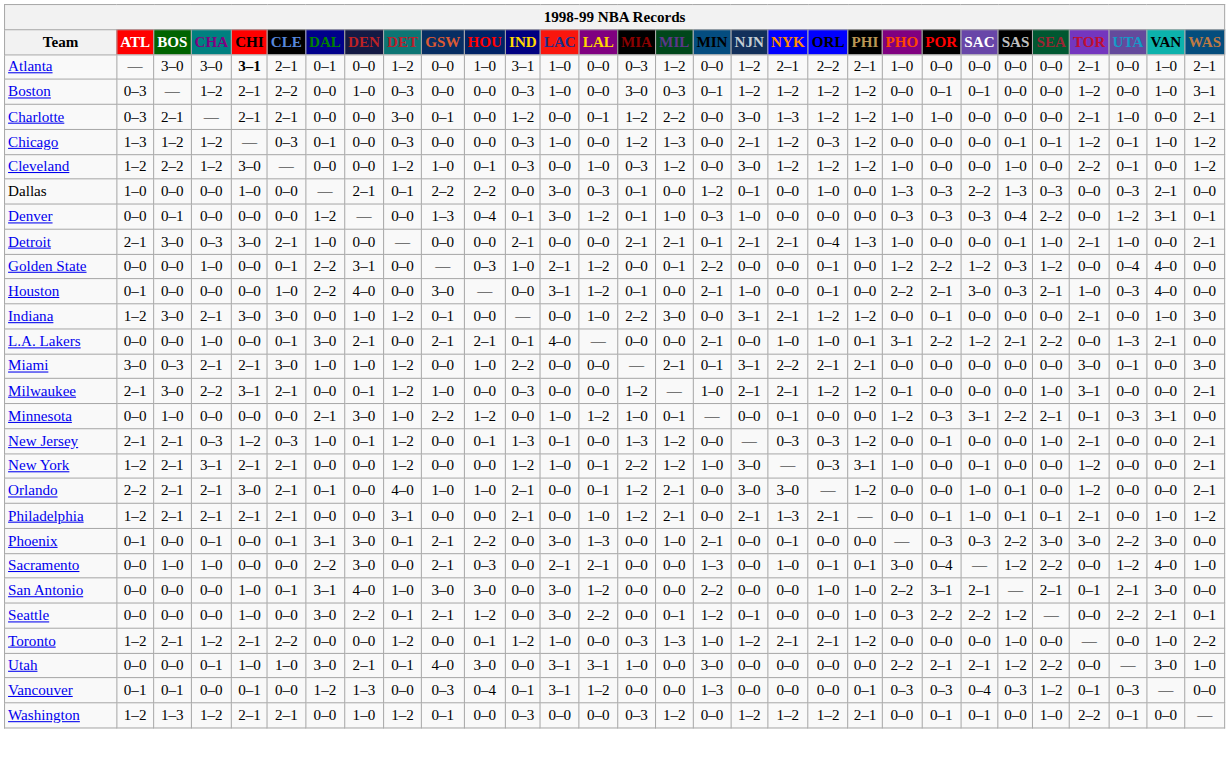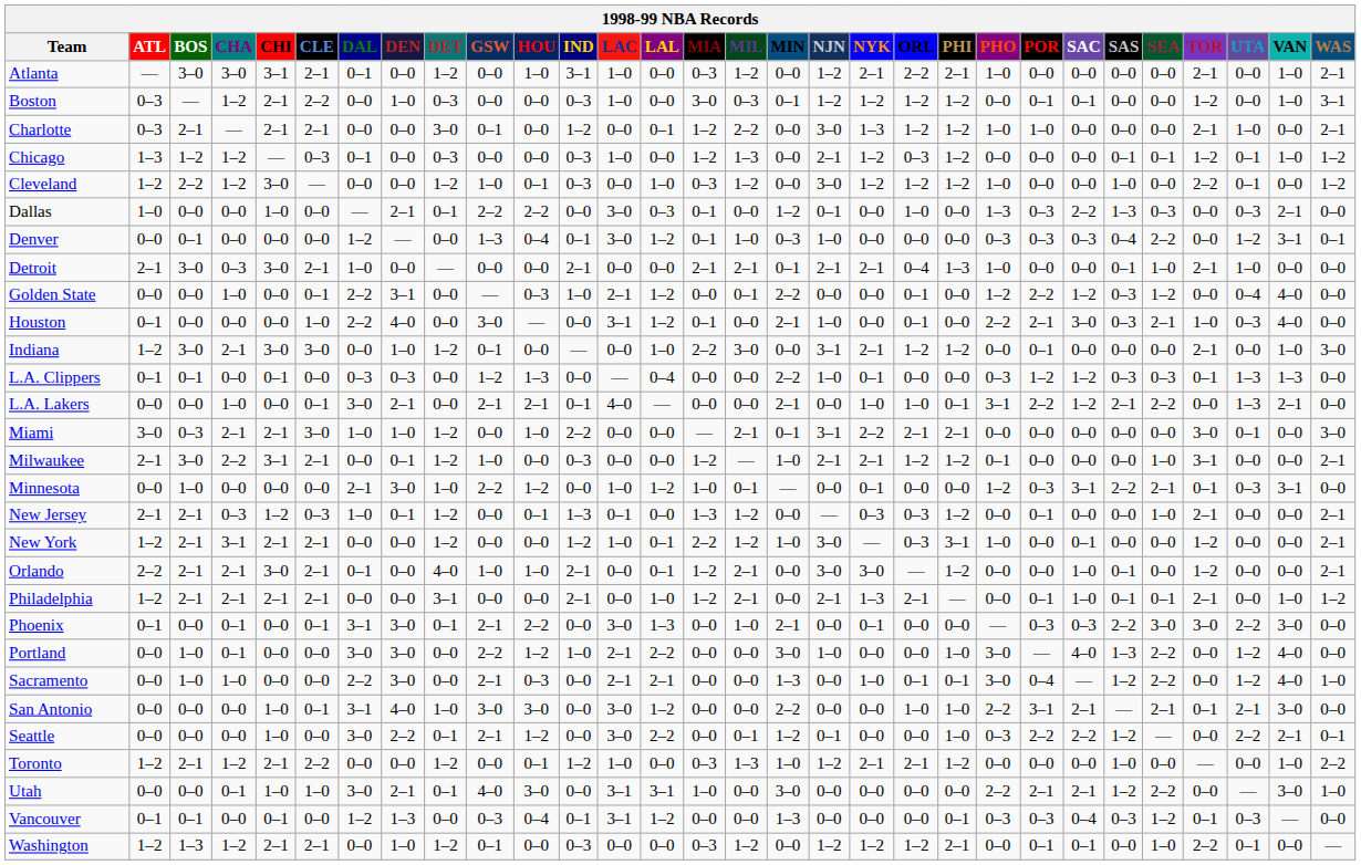 <table class="wikitable" style="font-size:90%; text-align:center;">
 <tr>
 <th colspan=30>1998-99 NBA Records</th>
 </tr>
 <tr>
 <th width=100>Team</th>
 <th style="background:#FF0000;color:#FFFFFF;width=35">ATL</th>
 <th style="background:#006400;color:#FFFFFF;width=35">BOS</th>
 <th style="background:#008080;color:#800080;width=35">CHA</th>
 <th style="background:#FF0000;color:#000000;width=35">CHI</th>
 <th style="background:#000000;color:#5787DC;width=35">CLE</th>
 <th style="background:#00008B;color:#008000;width=35">DAL</th>
 <th style="background:#141A44;color:#BC2224;width=35">DEN</th>
 <th style="background:#0C7674;color:#BB222C;width=35">DET</th>
 <th style="background:#072E63;color:#DC5A34;width=35">GSW</th>
 <th style="background:#002366;color:#FF0000;width=35">HOU</th>
 <th style="background:#000080;color:#FFD700;width=35">IND</th>
 <th style="background:#F9160D;color:#1A2E8B;width=35">LAC</th>
 <th style="background:#800080;color:#FFD700;width=35">LAL</th>
 <th style="background:#000000;color:#8B0000;width=35">MIA</th>
 <th style="background:#00471B;color:#5C378A;width=35">MIL</th>
 <th style="background:#044D80;color:#000000;width=35">MIN</th>
 <th style="background:#12305B;color:#C4CED4;width=35">NJN</th>
 <th style="background:#0000FF;color:#FF8C00;width=35">NYK</th>
 <th style="background:#0000FF;color:#000000;width=35">ORL</th>
 <th style="background:#000000;color:#BB9754;width=35">PHI</th>
 <th style="background:#800080;color:#FF4500;width=35">PHO</th>
 <th style="background:#000000;color:#FF0000;width=35">POR</th>
 <th style="background:#6846A8;color:#FFFFFF;width=35">SAC</th>
 <th style="background:#000000;color:#C0C0C0;width=35">SAS</th>
 <th style="background:#005831;color:#992634;width=35">SEA</th>
 <th style="background:#7436BF;color:#BE0F34;width=35">TOR</th>
 <th style="background:#644A9C;color:#149BC7;width=35">UTA</th>
 <th style="background:#0CB2AC;color:#000000;width=35">VAN</th>
 <th style="background:#044D7D;color:#BC7A44;width=35">WAS</th>
 </tr>
 <tr>
 <td style="text-align:left;"><a href='#'>Atlanta</a></td>
 <td>—</td>
 <td>3–0</td>
 <td>3–0</td>
-<td><strong>3–1</strong></td>
+<td>3–1</td>
 <td>2–1</td>
 <td>0–1</td>
 <td>0–0</td>
 <td>1–2</td>
 <td>0–0</td>
 <td>1–0</td>
 <td>3–1</td>
 <td>1–0</td>
 <td>0–0</td>
 <td>0–3</td>
 <td>1–2</td>
 <td>0–0</td>
 <td>1–2</td>
 <td>2–1</td>
 <td>2–2</td>
 <td>2–1</td>
 <td>1–0</td>
 <td>0–0</td>
 <td>0–0</td>
 <td>0–0</td>
 <td>0–0</td>
 <td>2–1</td>
 <td>0–0</td>
 <td>1–0</td>
 <td>2–1</td>
 </tr>
 <tr>
 <td style="text-align:left;"><a href='#'>Boston</a></td>
 <td>0–3</td>
 <td>—</td>
 <td>1–2</td>
 <td>2–1</td>
 <td>2–2</td>
 <td>0–0</td>
 <td>1–0</td>
 <td>0–3</td>
 <td>0–0</td>
 <td>0–0</td>
 <td>0–3</td>
 <td>1–0</td>
 <td>0–0</td>
 <td>3–0</td>
 <td>0–3</td>
 <td>0–1</td>
 <td>1–2</td>
 <td>1–2</td>
 <td>1–2</td>
 <td>1–2</td>
 <td>0–0</td>
 <td>0–1</td>
 <td>0–1</td>
 <td>0–0</td>
 <td>0–0</td>
 <td>1–2</td>
 <td>0–0</td>
 <td>1–0</td>
 <td>3–1</td>
 </tr>
 <tr>
 <td style="text-align:left;"><a href='#'>Charlotte</a></td>
 <td>0–3</td>
 <td>2–1</td>
 <td>—</td>
 <td>2–1</td>
 <td>2–1</td>
 <td>0–0</td>
 <td>0–0</td>
 <td>3–0</td>
 <td>0–1</td>
 <td>0–0</td>
 <td>1–2</td>
 <td>0–0</td>
 <td>0–1</td>
 <td>1–2</td>
 <td>2–2</td>
 <td>0–0</td>
 <td>3–0</td>
 <td>1–3</td>
 <td>1–2</td>
 <td>1–2</td>
 <td>1–0</td>
 <td>1–0</td>
 <td>0–0</td>
 <td>0–0</td>
 <td>0–0</td>
 <td>2–1</td>
 <td>1–0</td>
 <td>0–0</td>
 <td>2–1</td>
 </tr>
 <tr>
 <td style="text-align:left;"><a href='#'>Chicago</a></td>
 <td>1–3</td>
 <td>1–2</td>
 <td>1–2</td>
 <td>—</td>
 <td>0–3</td>
 <td>0–1</td>
 <td>0–0</td>
 <td>0–3</td>
 <td>0–0</td>
 <td>0–0</td>
 <td>0–3</td>
 <td>1–0</td>
 <td>0–0</td>
 <td>1–2</td>
 <td>1–3</td>
 <td>0–0</td>
 <td>2–1</td>
 <td>1–2</td>
 <td>0–3</td>
 <td>1–2</td>
 <td>0–0</td>
 <td>0–0</td>
 <td>0–0</td>
 <td>0–1</td>
 <td>0–1</td>
 <td>1–2</td>
 <td>0–1</td>
 <td>1–0</td>
 <td>1–2</td>
 </tr>
 <tr>
 <td style="text-align:left;"><a href='#'>Cleveland</a></td>
 <td>1–2</td>
 <td>2–2</td>
 <td>1–2</td>
 <td>3–0</td>
 <td>—</td>
 <td>0–0</td>
 <td>0–0</td>
 <td>1–2</td>
 <td>1–0</td>
 <td>0–1</td>
 <td>0–3</td>
 <td>0–0</td>
 <td>1–0</td>
 <td>0–3</td>
 <td>1–2</td>
 <td>0–0</td>
 <td>3–0</td>
 <td>1–2</td>
 <td>1–2</td>
 <td>1–2</td>
 <td>1–0</td>
 <td>0–0</td>
 <td>0–0</td>
 <td>1–0</td>
 <td>0–0</td>
 <td>2–2</td>
 <td>0–1</td>
 <td>0–0</td>
 <td>1–2</td>
 </tr>
 <tr>
 <td style="text-align:left;">Dallas</td>
 <td>1–0</td>
 <td>0–0</td>
 <td>0–0</td>
 <td>1–0</td>
 <td>0–0</td>
 <td>—</td>
 <td>2–1</td>
 <td>0–1</td>
 <td>2–2</td>
 <td>2–2</td>
 <td>0–0</td>
 <td>3–0</td>
 <td>0–3</td>
 <td>0–1</td>
 <td>0–0</td>
 <td>1–2</td>
 <td>0–1</td>
 <td>0–0</td>
 <td>1–0</td>
 <td>0–0</td>
 <td>1–3</td>
 <td>0–3</td>
 <td>2–2</td>
 <td>1–3</td>
 <td>0–3</td>
 <td>0–0</td>
 <td>0–3</td>
 <td>2–1</td>
 <td>0–0</td>
 </tr>
 <tr>
 <td style="text-align:left;"><a href='#'>Denver</a></td>
 <td>0–0</td>
 <td>0–1</td>
 <td>0–0</td>
 <td>0–0</td>
 <td>0–0</td>
 <td>1–2</td>
 <td>—</td>
 <td>0–0</td>
 <td>1–3</td>
 <td>0–4</td>
 <td>0–1</td>
 <td>3–0</td>
 <td>1–2</td>
 <td>0–1</td>
 <td>1–0</td>
 <td>0–3</td>
 <td>1–0</td>
 <td>0–0</td>
 <td>0–0</td>
 <td>0–0</td>
 <td>0–3</td>
 <td>0–3</td>
 <td>0–3</td>
 <td>0–4</td>
 <td>2–2</td>
 <td>0–0</td>
 <td>1–2</td>
 <td>3–1</td>
 <td>0–1</td>
 </tr>
 <tr>
 <td style="text-align:left;"><a href='#'>Detroit</a></td>
 <td>2–1</td>
 <td>3–0</td>
 <td>0–3</td>
 <td>3–0</td>
 <td>2–1</td>
 <td>1–0</td>
 <td>0–0</td>
 <td>—</td>
 <td>0–0</td>
 <td>0–0</td>
 <td>2–1</td>
 <td>0–0</td>
 <td>0–0</td>
 <td>2–1</td>
 <td>2–1</td>
 <td>0–1</td>
 <td>2–1</td>
 <td>2–1</td>
 <td>0–4</td>
 <td>1–3</td>
 <td>1–0</td>
 <td>0–0</td>
 <td>0–0</td>
 <td>0–1</td>
 <td>1–0</td>
 <td>2–1</td>
 <td>1–0</td>
 <td>0–0</td>
-<td>2–1</td>
+<td>0–0</td>
 </tr>
 <tr>
 <td style="text-align:left;"><a href='#'>Golden State</a></td>
 <td>0–0</td>
 <td>0–0</td>
 <td>1–0</td>
 <td>0–0</td>
 <td>0–1</td>
 <td>2–2</td>
 <td>3–1</td>
 <td>0–0</td>
 <td>—</td>
 <td>0–3</td>
 <td>1–0</td>
 <td>2–1</td>
 <td>1–2</td>
 <td>0–0</td>
 <td>0–1</td>
 <td>2–2</td>
 <td>0–0</td>
 <td>0–0</td>
 <td>0–1</td>
 <td>0–0</td>
 <td>1–2</td>
 <td>2–2</td>
 <td>1–2</td>
 <td>0–3</td>
 <td>1–2</td>
 <td>0–0</td>
 <td>0–4</td>
 <td>4–0</td>
 <td>0–0</td>
 </tr>
 <tr>
 <td style="text-align:left;"><a href='#'>Houston</a></td>
 <td>0–1</td>
 <td>0–0</td>
 <td>0–0</td>
 <td>0–0</td>
 <td>1–0</td>
 <td>2–2</td>
 <td>4–0</td>
 <td>0–0</td>
 <td>3–0</td>
 <td>—</td>
 <td>0–0</td>
 <td>3–1</td>
 <td>1–2</td>
 <td>0–1</td>
 <td>0–0</td>
 <td>2–1</td>
 <td>1–0</td>
 <td>0–0</td>
 <td>0–1</td>
 <td>0–0</td>
 <td>2–2</td>
 <td>2–1</td>
 <td>3–0</td>
 <td>0–3</td>
 <td>2–1</td>
 <td>1–0</td>
 <td>0–3</td>
 <td>4–0</td>
 <td>0–0</td>
 </tr>
 <tr>
 <td style="text-align:left;"><a href='#'>Indiana</a></td>
 <td>1–2</td>
 <td>3–0</td>
 <td>2–1</td>
 <td>3–0</td>
 <td>3–0</td>
 <td>0–0</td>
 <td>1–0</td>
 <td>1–2</td>
 <td>0–1</td>
 <td>0–0</td>
 <td>—</td>
 <td>0–0</td>
 <td>1–0</td>
 <td>2–2</td>
 <td>3–0</td>
 <td>0–0</td>
 <td>3–1</td>
 <td>2–1</td>
 <td>1–2</td>
 <td>1–2</td>
 <td>0–0</td>
 <td>0–1</td>
 <td>0–0</td>
 <td>0–0</td>
 <td>0–0</td>
 <td>2–1</td>
 <td>0–0</td>
 <td>1–0</td>
 <td>3–0</td>
+</tr>
+<tr>
+<td style="text-align:left;"><a href='#'>L.A. Clippers</a></td>
+<td>0–1</td>
+<td>0–1</td>
+<td>0–0</td>
+<td>0–1</td>
+<td>0–0</td>
+<td>0–3</td>
+<td>0–3</td>
+<td>0–0</td>
+<td>1–2</td>
+<td>1–3</td>
+<td>0–0</td>
+<td>—</td>
+<td>0–4</td>
+<td>0–0</td>
+<td>0–0</td>
+<td>2–2</td>
+<td>1–0</td>
+<td>0–1</td>
+<td>0–0</td>
+<td>0–0</td>
+<td>0–3</td>
+<td>1–2</td>
+<td>1–2</td>
+<td>0–3</td>
+<td>0–3</td>
+<td>0–1</td>
+<td>1–3</td>
+<td>1–3</td>
+<td>0–0</td>
 </tr>
 <tr>
 <td style="text-align:left;"><a href='#'>L.A. Lakers</a></td>
 <td>0–0</td>
 <td>0–0</td>
 <td>1–0</td>
 <td>0–0</td>
 <td>0–1</td>
 <td>3–0</td>
 <td>2–1</td>
 <td>0–0</td>
 <td>2–1</td>
 <td>2–1</td>
 <td>0–1</td>
 <td>4–0</td>
 <td>—</td>
 <td>0–0</td>
 <td>0–0</td>
 <td>2–1</td>
 <td>0–0</td>
 <td>1–0</td>
 <td>1–0</td>
 <td>0–1</td>
 <td>3–1</td>
 <td>2–2</td>
 <td>1–2</td>
 <td>2–1</td>
 <td>2–2</td>
 <td>0–0</td>
 <td>1–3</td>
 <td>2–1</td>
 <td>0–0</td>
 </tr>
 <tr>
 <td style="text-align:left;"><a href='#'>Miami</a></td>
 <td>3–0</td>
 <td>0–3</td>
 <td>2–1</td>
 <td>2–1</td>
 <td>3–0</td>
 <td>1–0</td>
 <td>1–0</td>
 <td>1–2</td>
 <td>0–0</td>
 <td>1–0</td>
 <td>2–2</td>
 <td>0–0</td>
 <td>0–0</td>
 <td>—</td>
 <td>2–1</td>
 <td>0–1</td>
 <td>3–1</td>
 <td>2–2</td>
 <td>2–1</td>
 <td>2–1</td>
 <td>0–0</td>
 <td>0–0</td>
 <td>0–0</td>
 <td>0–0</td>
 <td>0–0</td>
 <td>3–0</td>
 <td>0–1</td>
 <td>0–0</td>
 <td>3–0</td>
 </tr>
 <tr>
 <td style="text-align:left;"><a href='#'>Milwaukee</a></td>
 <td>2–1</td>
 <td>3–0</td>
 <td>2–2</td>
 <td>3–1</td>
 <td>2–1</td>
 <td>0–0</td>
 <td>0–1</td>
 <td>1–2</td>
 <td>1–0</td>
 <td>0–0</td>
 <td>0–3</td>
 <td>0–0</td>
 <td>0–0</td>
 <td>1–2</td>
 <td>—</td>
 <td>1–0</td>
 <td>2–1</td>
 <td>2–1</td>
 <td>1–2</td>
 <td>1–2</td>
 <td>0–1</td>
 <td>0–0</td>
 <td>0–0</td>
 <td>0–0</td>
 <td>1–0</td>
 <td>3–1</td>
 <td>0–0</td>
 <td>0–0</td>
 <td>2–1</td>
 </tr>
 <tr>
 <td style="text-align:left;"><a href='#'>Minnesota</a></td>
 <td>0–0</td>
 <td>1–0</td>
 <td>0–0</td>
 <td>0–0</td>
 <td>0–0</td>
 <td>2–1</td>
 <td>3–0</td>
 <td>1–0</td>
 <td>2–2</td>
 <td>1–2</td>
 <td>0–0</td>
 <td>1–0</td>
 <td>1–2</td>
 <td>1–0</td>
 <td>0–1</td>
 <td>—</td>
 <td>0–0</td>
 <td>0–1</td>
 <td>0–0</td>
 <td>0–0</td>
 <td>1–2</td>
 <td>0–3</td>
 <td>3–1</td>
 <td>2–2</td>
 <td>2–1</td>
 <td>0–1</td>
 <td>0–3</td>
 <td>3–1</td>
 <td>0–0</td>
 </tr>
 <tr>
 <td style="text-align:left;"><a href='#'>New Jersey</a></td>
 <td>2–1</td>
 <td>2–1</td>
 <td>0–3</td>
 <td>1–2</td>
 <td>0–3</td>
 <td>1–0</td>
 <td>0–1</td>
 <td>1–2</td>
 <td>0–0</td>
 <td>0–1</td>
 <td>1–3</td>
 <td>0–1</td>
 <td>0–0</td>
 <td>1–3</td>
 <td>1–2</td>
 <td>0–0</td>
 <td>—</td>
 <td>0–3</td>
 <td>0–3</td>
 <td>1–2</td>
 <td>0–0</td>
 <td>0–1</td>
 <td>0–0</td>
 <td>0–0</td>
 <td>1–0</td>
 <td>2–1</td>
 <td>0–0</td>
 <td>0–0</td>
 <td>2–1</td>
 </tr>
 <tr>
 <td style="text-align:left;"><a href='#'>New York</a></td>
 <td>1–2</td>
 <td>2–1</td>
 <td>3–1</td>
 <td>2–1</td>
 <td>2–1</td>
 <td>0–0</td>
 <td>0–0</td>
 <td>1–2</td>
 <td>0–0</td>
 <td>0–0</td>
 <td>1–2</td>
 <td>1–0</td>
 <td>0–1</td>
 <td>2–2</td>
 <td>1–2</td>
 <td>1–0</td>
 <td>3–0</td>
 <td>—</td>
 <td>0–3</td>
 <td>3–1</td>
 <td>1–0</td>
 <td>0–0</td>
 <td>0–1</td>
 <td>0–0</td>
 <td>0–0</td>
 <td>1–2</td>
 <td>0–0</td>
 <td>0–0</td>
 <td>2–1</td>
 </tr>
 <tr>
 <td style="text-align:left;"><a href='#'>Orlando</a></td>
 <td>2–2</td>
 <td>2–1</td>
 <td>2–1</td>
 <td>3–0</td>
 <td>2–1</td>
 <td>0–1</td>
 <td>0–0</td>
 <td>4–0</td>
 <td>1–0</td>
 <td>1–0</td>
 <td>2–1</td>
 <td>0–0</td>
 <td>0–1</td>
 <td>1–2</td>
 <td>2–1</td>
 <td>0–0</td>
 <td>3–0</td>
 <td>3–0</td>
 <td>—</td>
 <td>1–2</td>
 <td>0–0</td>
 <td>0–0</td>
 <td>1–0</td>
 <td>0–1</td>
 <td>0–0</td>
 <td>1–2</td>
 <td>0–0</td>
 <td>0–0</td>
 <td>2–1</td>
 </tr>
 <tr>
 <td style="text-align:left;"><a href='#'>Philadelphia</a></td>
 <td>1–2</td>
 <td>2–1</td>
 <td>2–1</td>
 <td>2–1</td>
 <td>2–1</td>
 <td>0–0</td>
 <td>0–0</td>
 <td>3–1</td>
 <td>0–0</td>
 <td>0–0</td>
 <td>2–1</td>
 <td>0–0</td>
 <td>1–0</td>
 <td>1–2</td>
 <td>2–1</td>
 <td>0–0</td>
 <td>2–1</td>
 <td>1–3</td>
 <td>2–1</td>
 <td>—</td>
 <td>0–0</td>
 <td>0–1</td>
 <td>1–0</td>
 <td>0–1</td>
 <td>0–1</td>
 <td>2–1</td>
 <td>0–0</td>
 <td>1–0</td>
 <td>1–2</td>
 </tr>
 <tr>
 <td style="text-align:left;"><a href='#'>Phoenix</a></td>
 <td>0–1</td>
 <td>0–0</td>
 <td>0–1</td>
 <td>0–0</td>
 <td>0–1</td>
 <td>3–1</td>
 <td>3–0</td>
 <td>0–1</td>
 <td>2–1</td>
 <td>2–2</td>
 <td>0–0</td>
 <td>3–0</td>
 <td>1–3</td>
 <td>0–0</td>
 <td>1–0</td>
 <td>2–1</td>
 <td>0–0</td>
 <td>0–1</td>
 <td>0–0</td>
 <td>0–0</td>
 <td>—</td>
 <td>0–3</td>
 <td>0–3</td>
 <td>2–2</td>
 <td>3–0</td>
 <td>3–0</td>
 <td>2–2</td>
 <td>3–0</td>
 <td>0–0</td>
 </tr>
 <tr>
+<td style="text-align:left;"><a href='#'>Portland</a></td>
+<td>0–0</td>
+<td>1–0</td>
+<td>0–1</td>
+<td>0–0</td>
+<td>0–0</td>
+<td>3–0</td>
+<td>3–0</td>
+<td>0–0</td>
+<td>2–2</td>
+<td>1–2</td>
+<td>1–0</td>
+<td>2–1</td>
+<td>2–2</td>
+<td>0–0</td>
+<td>0–0</td>
+<td>3–0</td>
+<td>1–0</td>
+<td>0–0</td>
+<td>0–0</td>
+<td>1–0</td>
+<td>3–0</td>
+<td>—</td>
+<td>4–0</td>
+<td>1–3</td>
+<td>2–2</td>
+<td>0–0</td>
+<td>1–2</td>
+<td>4–0</td>
+<td>0–0</td>
+</tr>
+<tr>
 <td style="text-align:left;"><a href='#'>Sacramento</a></td>
 <td>0–0</td>
 <td>1–0</td>
 <td>1–0</td>
 <td>0–0</td>
 <td>0–0</td>
 <td>2–2</td>
 <td>3–0</td>
 <td>0–0</td>
 <td>2–1</td>
 <td>0–3</td>
 <td>0–0</td>
 <td>2–1</td>
 <td>2–1</td>
 <td>0–0</td>
 <td>0–0</td>
 <td>1–3</td>
 <td>0–0</td>
 <td>1–0</td>
 <td>0–1</td>
 <td>0–1</td>
 <td>3–0</td>
 <td>0–4</td>
 <td>—</td>
 <td>1–2</td>
 <td>2–2</td>
 <td>0–0</td>
 <td>1–2</td>
 <td>4–0</td>
 <td>1–0</td>
 </tr>
 <tr>
 <td style="text-align:left;"><a href='#'>San Antonio</a></td>
 <td>0–0</td>
 <td>0–0</td>
 <td>0–0</td>
 <td>1–0</td>
 <td>0–1</td>
 <td>3–1</td>
 <td>4–0</td>
 <td>1–0</td>
 <td>3–0</td>
 <td>3–0</td>
 <td>0–0</td>
 <td>3–0</td>
 <td>1–2</td>
 <td>0–0</td>
 <td>0–0</td>
 <td>2–2</td>
 <td>0–0</td>
 <td>0–0</td>
 <td>1–0</td>
 <td>1–0</td>
 <td>2–2</td>
 <td>3–1</td>
 <td>2–1</td>
 <td>—</td>
 <td>2–1</td>
 <td>0–1</td>
 <td>2–1</td>
 <td>3–0</td>
 <td>0–0</td>
 </tr>
 <tr>
 <td style="text-align:left;"><a href='#'>Seattle</a></td>
 <td>0–0</td>
 <td>0–0</td>
 <td>0–0</td>
 <td>1–0</td>
 <td>0–0</td>
 <td>3–0</td>
 <td>2–2</td>
 <td>0–1</td>
 <td>2–1</td>
 <td>1–2</td>
 <td>0–0</td>
 <td>3–0</td>
 <td>2–2</td>
 <td>0–0</td>
 <td>0–1</td>
 <td>1–2</td>
 <td>0–1</td>
 <td>0–0</td>
 <td>0–0</td>
 <td>1–0</td>
 <td>0–3</td>
 <td>2–2</td>
 <td>2–2</td>
 <td>1–2</td>
 <td>—</td>
 <td>0–0</td>
 <td>2–2</td>
 <td>2–1</td>
 <td>0–1</td>
 </tr>
 <tr>
 <td style="text-align:left;"><a href='#'>Toronto</a></td>
 <td>1–2</td>
 <td>2–1</td>
 <td>1–2</td>
 <td>2–1</td>
 <td>2–2</td>
 <td>0–0</td>
 <td>0–0</td>
 <td>1–2</td>
 <td>0–0</td>
 <td>0–1</td>
 <td>1–2</td>
 <td>1–0</td>
 <td>0–0</td>
 <td>0–3</td>
 <td>1–3</td>
 <td>1–0</td>
 <td>1–2</td>
 <td>2–1</td>
 <td>2–1</td>
 <td>1–2</td>
 <td>0–0</td>
 <td>0–0</td>
 <td>0–0</td>
 <td>1–0</td>
 <td>0–0</td>
 <td>—</td>
 <td>0–0</td>
 <td>1–0</td>
 <td>2–2</td>
 </tr>
 <tr>
 <td style="text-align:left;"><a href='#'>Utah</a></td>
 <td>0–0</td>
 <td>0–0</td>
 <td>0–1</td>
 <td>1–0</td>
 <td>1–0</td>
 <td>3–0</td>
 <td>2–1</td>
 <td>0–1</td>
 <td>4–0</td>
 <td>3–0</td>
 <td>0–0</td>
 <td>3–1</td>
 <td>3–1</td>
 <td>1–0</td>
 <td>0–0</td>
 <td>3–0</td>
 <td>0–0</td>
 <td>0–0</td>
 <td>0–0</td>
 <td>0–0</td>
 <td>2–2</td>
 <td>2–1</td>
 <td>2–1</td>
 <td>1–2</td>
 <td>2–2</td>
 <td>0–0</td>
 <td>—</td>
 <td>3–0</td>
 <td>1–0</td>
 </tr>
 <tr>
 <td style="text-align:left;"><a href='#'>Vancouver</a></td>
 <td>0–1</td>
 <td>0–1</td>
 <td>0–0</td>
 <td>0–1</td>
 <td>0–0</td>
 <td>1–2</td>
 <td>1–3</td>
 <td>0–0</td>
 <td>0–3</td>
 <td>0–4</td>
 <td>0–1</td>
 <td>3–1</td>
 <td>1–2</td>
 <td>0–0</td>
 <td>0–0</td>
 <td>1–3</td>
 <td>0–0</td>
 <td>0–0</td>
 <td>0–0</td>
 <td>0–1</td>
 <td>0–3</td>
 <td>0–3</td>
 <td>0–4</td>
 <td>0–3</td>
 <td>1–2</td>
 <td>0–1</td>
 <td>0–3</td>
 <td>—</td>
 <td>0–0</td>
 </tr>
 <tr>
 <td style="text-align:left;"><a href='#'>Washington</a></td>
 <td>1–2</td>
 <td>1–3</td>
 <td>1–2</td>
 <td>2–1</td>
 <td>2–1</td>
 <td>0–0</td>
 <td>1–0</td>
 <td>1–2</td>
 <td>0–1</td>
 <td>0–0</td>
 <td>0–3</td>
 <td>0–0</td>
 <td>0–0</td>
 <td>0–3</td>
 <td>1–2</td>
 <td>0–0</td>
 <td>1–2</td>
 <td>1–2</td>
 <td>1–2</td>
 <td>2–1</td>
 <td>0–0</td>
 <td>0–1</td>
 <td>0–1</td>
 <td>0–0</td>
 <td>1–0</td>
 <td>2–2</td>
 <td>0–1</td>
 <td>0–0</td>
 <td>—</td>
 </tr>
 </table>
